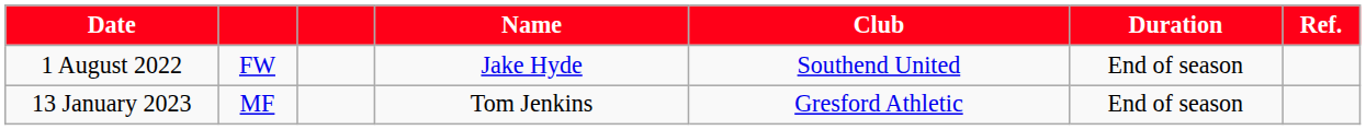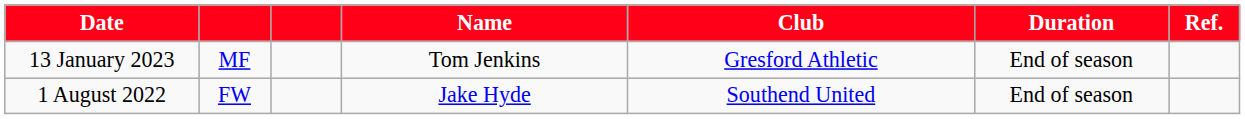 <table class="wikitable" style="text-align:center; font-size:90%">
 <tr>
 <th style="background:#ff0018; color:#fff; width:120px;">Date</th>
 <th style="background:#ff0018; color:#fff; width:40px;"></th>
 <th style="background:#ff0018; color:#fff; width:40px;"></th>
 <th style="background:#ff0018; color:#fff; width:180px;">Name</th>
 <th style="background:#ff0018; color:#fff; width:220px;">Club</th>
 <th style="background:#ff0018; color:#fff; width:120px;">Duration</th>
 <th style="background:#ff0018; color:#fff; width:40px;">Ref.</th>
 </tr>
 <tr>
+<td>13 January 2023</td>
+<td><a href='#'>MF</a></td>
+<td></td>
+<td>Tom Jenkins</td>
+<td> <a href='#'>Gresford Athletic</a></td>
+<td>End of season</td>
+<td></td>
+</tr>
+<tr>
 <td>1 August 2022</td>
 <td><a href='#'>FW</a></td>
 <td></td>
 <td><a href='#'>Jake Hyde</a></td>
 <td> <a href='#'>Southend United</a></td>
 <td>End of season</td>
 <td></td>
 </tr>
-<tr>
-<td>13 January 2023</td>
-<td><a href='#'>MF</a></td>
-<td></td>
-<td>Tom Jenkins</td>
-<td> <a href='#'>Gresford Athletic</a></td>
-<td>End of season</td>
-<td></td>
-</tr>
 </table>
